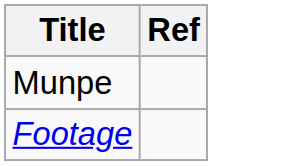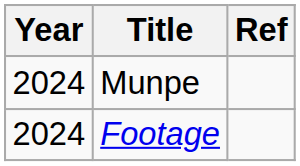 <table class="wikitable">
 <tr>
+<th>Year</th>
 <th>Title</th>
 <th>Ref</th>
 </tr>
 <tr>
+<td>2024</td>
 <td>Munpe</td>
 <td></td>
 </tr>
 <tr>
+<td>2024</td>
 <td><a href='#'><em>Footage</em></a></td>
 <td></td>
 </tr>
 </table>
